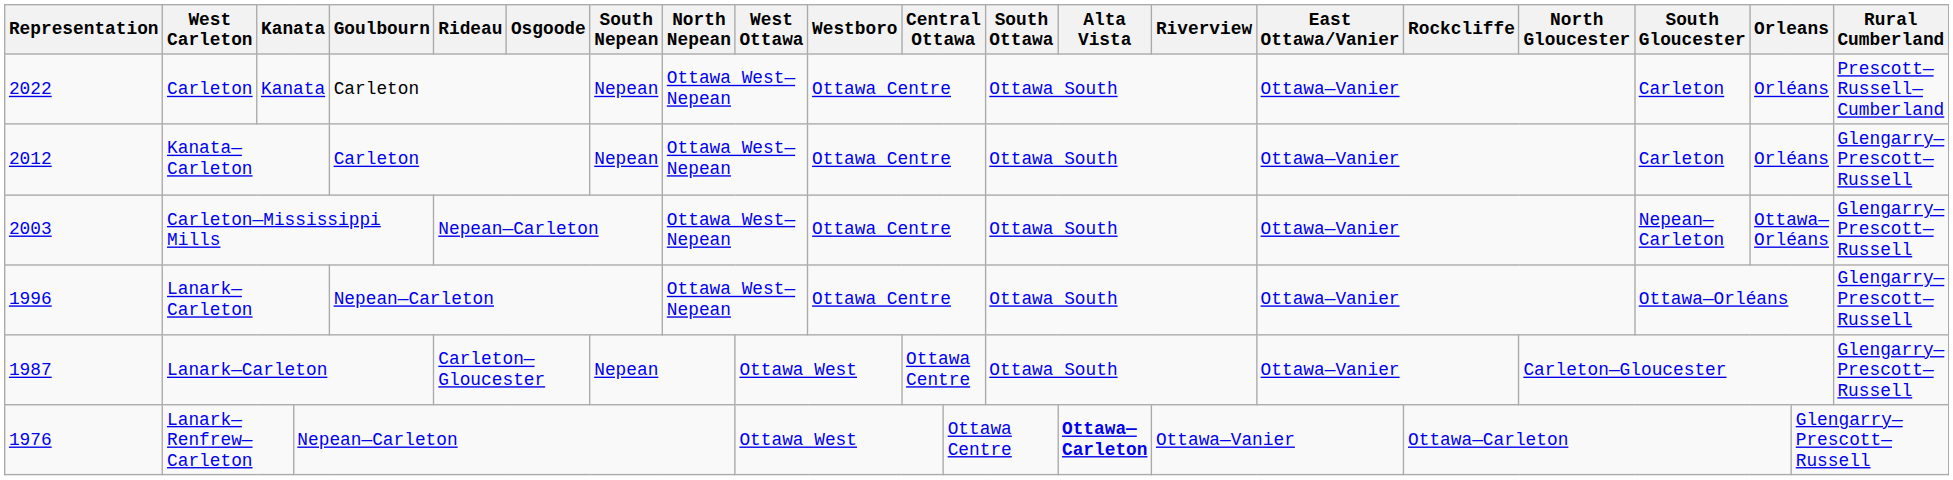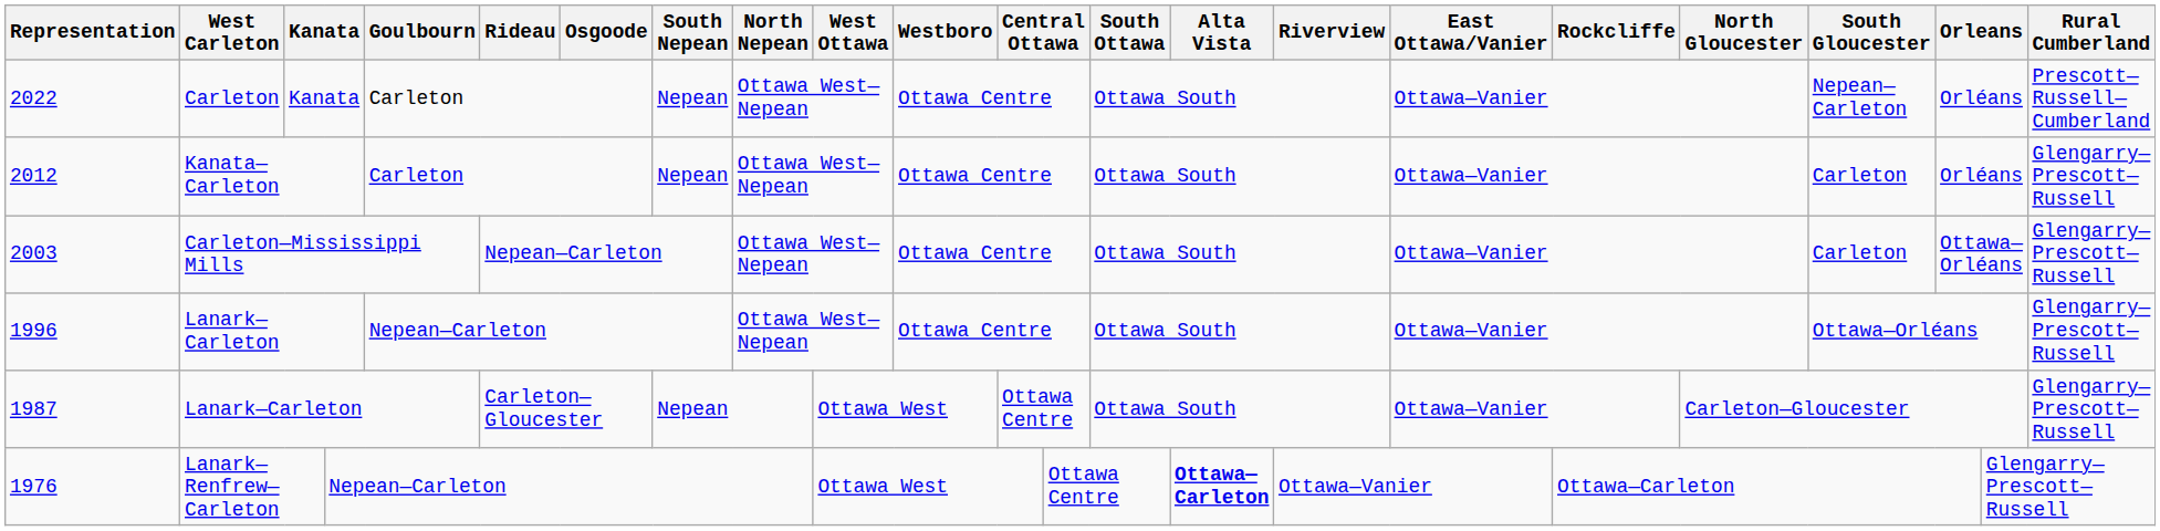 <table class="wikitable">
 <tr>
 <th>Representation</th>
 <th>West Carleton</th>
 <th colspan="2">Kanata</th>
 <th>Goulbourn</th>
 <th>Rideau</th>
 <th>Osgoode</th>
 <th>South Nepean</th>
 <th>North Nepean</th>
 <th>West Ottawa</th>
 <th>Westboro</th>
 <th colspan="2">Central Ottawa</th>
 <th>South Ottawa</th>
 <th>Alta Vista</th>
 <th>Riverview</th>
 <th>East Ottawa/Vanier</th>
 <th>Rockcliffe</th>
 <th>North Gloucester</th>
 <th>South Gloucester</th>
 <th colspan="2">Orleans</th>
 <th>Rural Cumberland</th>
 </tr>
 <tr>
 <td><a href='#'>2022</a></td>
 <td><a href='#'>Carleton</a></td>
 <td colspan="2"><a href='#'>Kanata</a></td>
 <td colspan="3">Carleton</td>
 <td><a href='#'>Nepean</a></td>
 <td colspan="2"><a href='#'>Ottawa West—Nepean</a></td>
 <td colspan="3"><a href='#'>Ottawa Centre</a></td>
 <td colspan="3"><a href='#'>Ottawa South</a></td>
 <td colspan="3"><a href='#'>Ottawa—Vanier</a></td>
-<td><a href='#'>Carleton</a></td>
+<td><a href='#'>Nepean—Carleton</a></td>
 <td colspan="2"><a href='#'>Orléans</a></td>
 <td><a href='#'>Prescott—Russell—Cumberland</a></td>
 </tr>
 <tr>
 <td><a href='#'>2012</a></td>
 <td colspan="3"><a href='#'>Kanata—Carleton</a></td>
 <td colspan="3"><a href='#'>Carleton</a></td>
 <td><a href='#'>Nepean</a></td>
 <td colspan="2"><a href='#'>Ottawa West—Nepean</a></td>
 <td colspan="3"><a href='#'>Ottawa Centre</a></td>
 <td colspan="3"><a href='#'>Ottawa South</a></td>
 <td colspan="3"><a href='#'>Ottawa—Vanier</a></td>
 <td><a href='#'>Carleton</a></td>
 <td colspan="2"><a href='#'>Orléans</a></td>
 <td><a href='#'>Glengarry—Prescott—Russell</a></td>
 </tr>
 <tr>
 <td><a href='#'>2003</a></td>
 <td colspan="4"><a href='#'>Carleton—Mississippi Mills</a></td>
 <td colspan="3"><a href='#'>Nepean—Carleton</a></td>
 <td colspan="2"><a href='#'>Ottawa West—Nepean</a></td>
 <td colspan="3"><a href='#'>Ottawa Centre</a></td>
 <td colspan="3"><a href='#'>Ottawa South</a></td>
 <td colspan="3"><a href='#'>Ottawa—Vanier</a></td>
-<td><a href='#'>Nepean—Carleton</a></td>
+<td><a href='#'>Carleton</a></td>
 <td colspan="2"><a href='#'>Ottawa—Orléans</a></td>
 <td><a href='#'>Glengarry—Prescott—Russell</a></td>
 </tr>
 <tr>
 <td><a href='#'>1996</a></td>
 <td colspan="3"><a href='#'>Lanark—Carleton</a></td>
 <td colspan="4"><a href='#'>Nepean—Carleton</a></td>
 <td colspan="2"><a href='#'>Ottawa West—Nepean</a></td>
 <td colspan="3"><a href='#'>Ottawa Centre</a></td>
 <td colspan="3"><a href='#'>Ottawa South</a></td>
 <td colspan="3"><a href='#'>Ottawa—Vanier</a></td>
 <td colspan="3"><a href='#'>Ottawa—Orléans</a></td>
 <td><a href='#'>Glengarry—Prescott—Russell</a></td>
 </tr>
 <tr>
 <td><a href='#'>1987</a></td>
 <td colspan="4"><a href='#'>Lanark—Carleton</a></td>
 <td colspan="2"><a href='#'>Carleton—Gloucester</a></td>
 <td colspan="2"><a href='#'>Nepean</a></td>
 <td colspan="2"><a href='#'>Ottawa West</a></td>
 <td colspan="2"><a href='#'>Ottawa Centre</a></td>
 <td colspan="3"><a href='#'>Ottawa South</a></td>
 <td colspan="2"><a href='#'>Ottawa—Vanier</a></td>
 <td colspan="4"><a href='#'>Carleton—Gloucester</a></td>
 <td><a href='#'>Glengarry—Prescott—Russell</a></td>
 </tr>
 <tr>
 <td><a href='#'>1976</a></td>
 <td colspan="2"><a href='#'>Lanark—Renfrew—Carleton</a></td>
 <td colspan="6"><a href='#'>Nepean—Carleton</a></td>
 <td colspan="3"><a href='#'>Ottawa West</a></td>
 <td colspan="2"><a href='#'>Ottawa Centre</a></td>
 <td><strong><a href='#'>Ottawa—Carleton</a></strong></td>
 <td colspan="2"><a href='#'>Ottawa—Vanier</a></td>
 <td colspan="4"><a href='#'>Ottawa—Carleton</a></td>
 <td colspan="2"><a href='#'>Glengarry—Prescott—Russell</a></td>
 </tr>
 </table>
